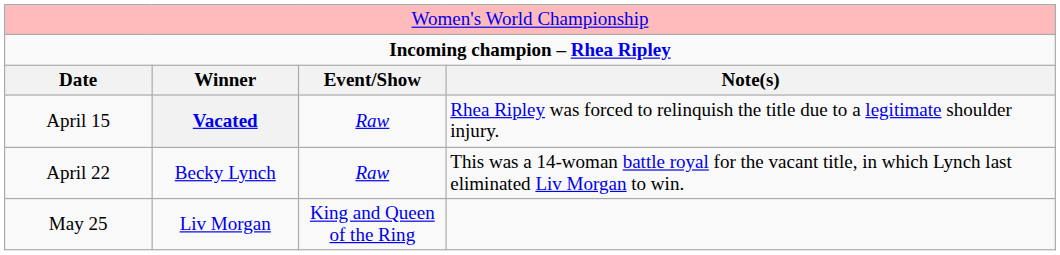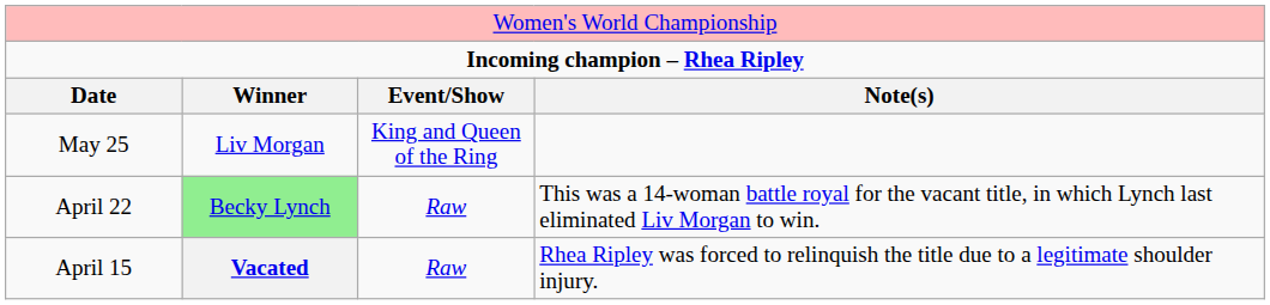 <table class="wikitable" style="text-align:center; width:100%;">
 <tr style="background:#FBB;">
 <td colspan="4" style="text-align: center;"><a href='#'>Women's World Championship</a></td>
 </tr>
 <tr>
 <td colspan="4" style="text-align: center;"><strong>Incoming champion – <a href='#'>Rhea Ripley</a></strong></td>
 </tr>
 <tr>
 <th width=14%>Date</th>
 <th width=14%>Winner</th>
 <th width=14%>Event/Show</th>
 <th width=58%>Note(s)</th>
 </tr>
 <tr>
+<td>May 25</td>
+<td><a href='#'>Liv Morgan</a></td>
+<td><a href='#'>King and Queen of the Ring</a></td>
+<td></td>
+</tr>
+<tr>
+<td>April 22</td>
+<td style="background: lightgreen;"><a href='#'>Becky Lynch</a></td>
+<td><em><a href='#'>Raw</a></em></td>
+<td align="left">This was a 14-woman <a href='#'>battle royal</a> for the vacant title, in which Lynch last eliminated <a href='#'>Liv Morgan</a> to win.</td>
+</tr>
+<tr>
 <td>April 15</td>
 <th><a href='#'>Vacated</a></th>
 <td><em><a href='#'>Raw</a></em></td>
 <td align="left"><a href='#'>Rhea Ripley</a> was forced to relinquish the title due to a <a href='#'>legitimate</a> shoulder injury.</td>
 </tr>
-<tr>
-<td>April 22</td>
-<td><a href='#'>Becky Lynch</a></td>
-<td><em><a href='#'>Raw</a></em></td>
-<td align="left">This was a 14-woman <a href='#'>battle royal</a> for the vacant title, in which Lynch last eliminated <a href='#'>Liv Morgan</a> to win.</td>
-</tr>
-<tr>
-<td>May 25</td>
-<td><a href='#'>Liv Morgan</a></td>
-<td><a href='#'>King and Queen of the Ring</a></td>
-<td></td>
-</tr>
 </table>
